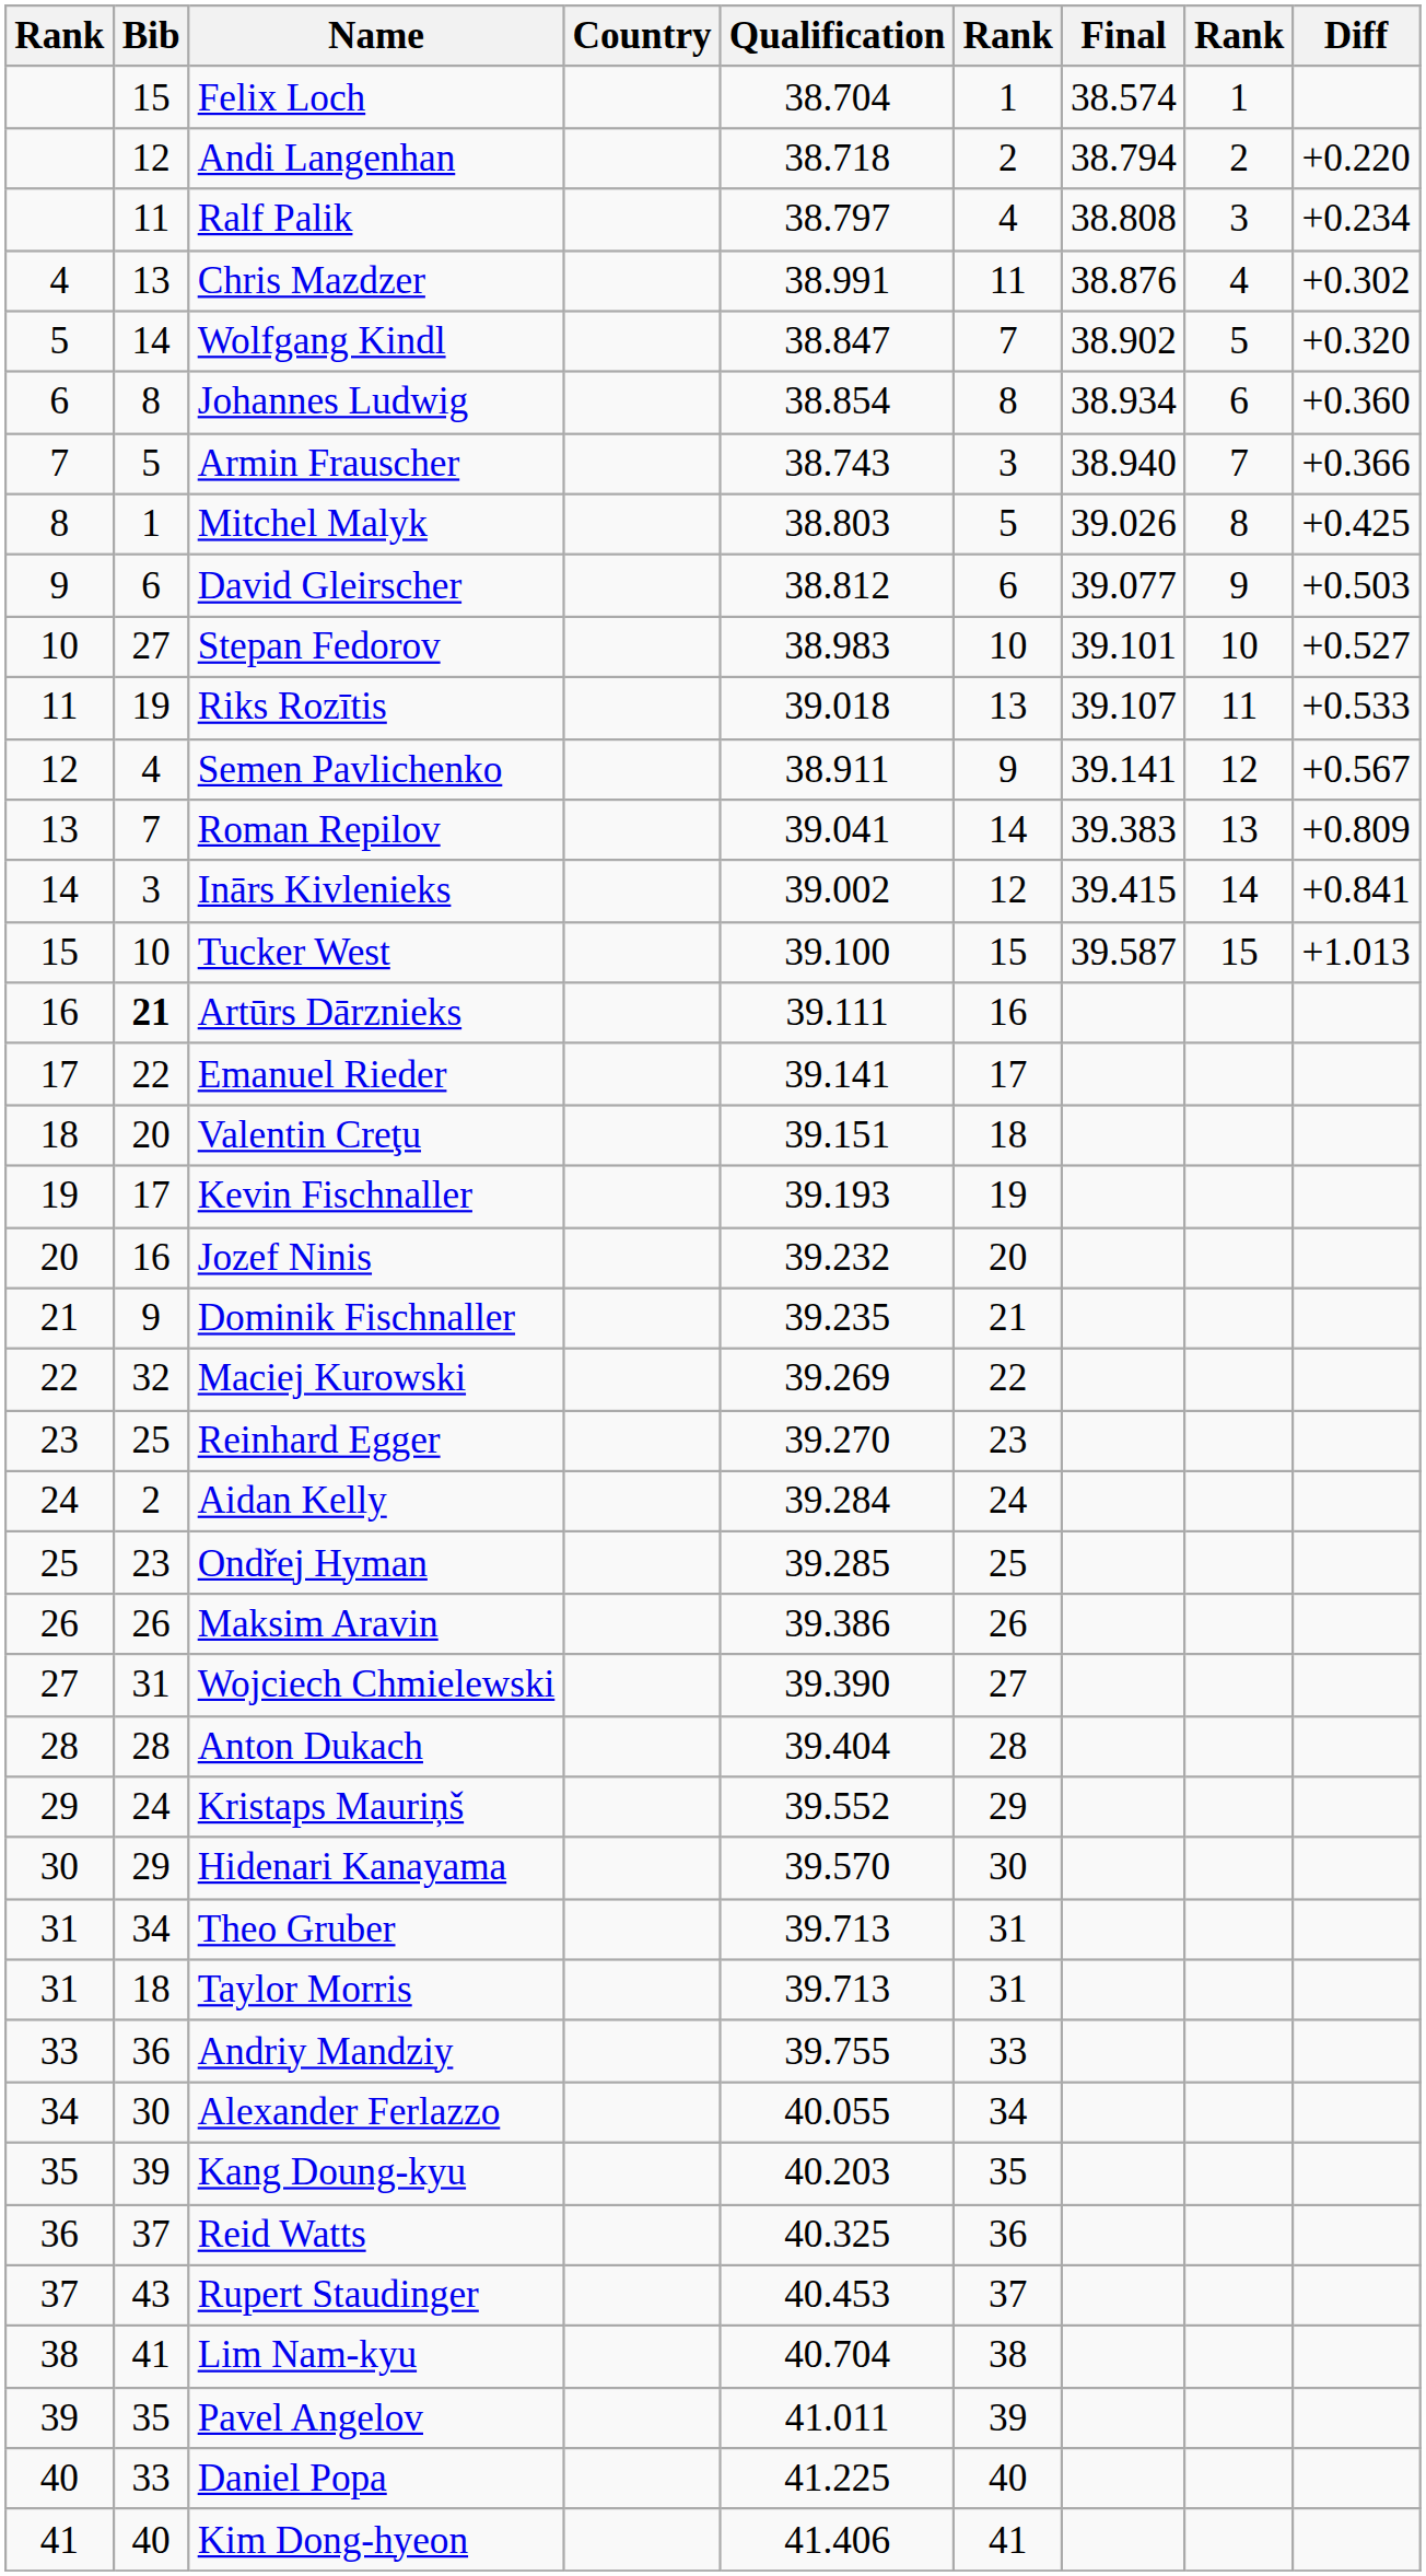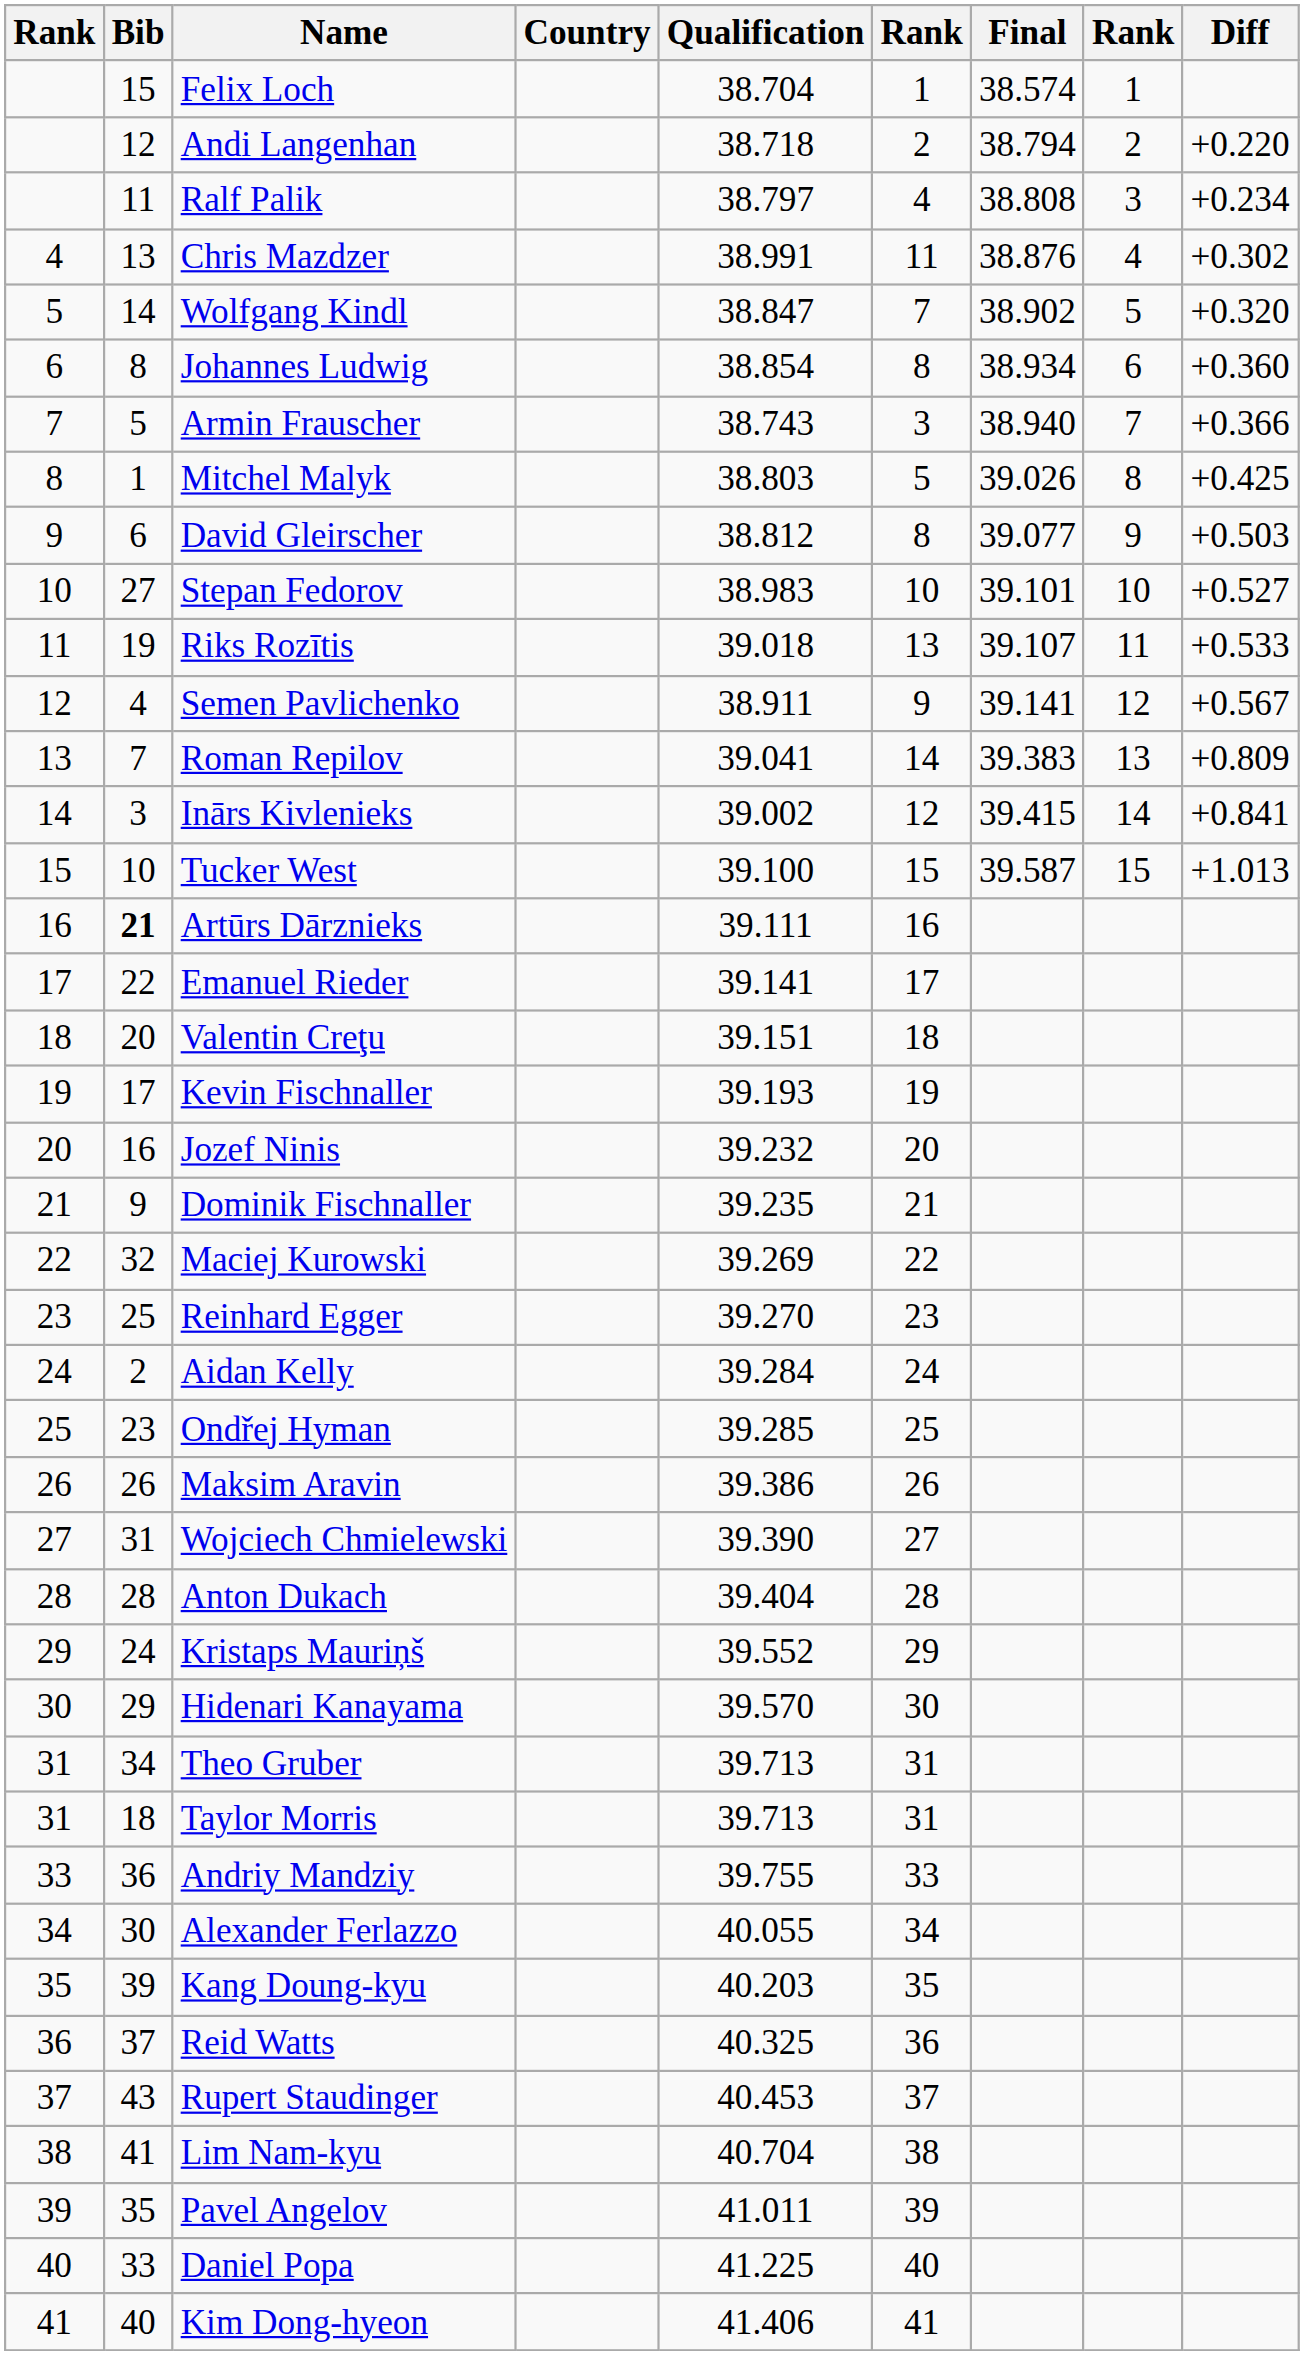 <table class="wikitable sortable" style="text-align:center">
 <tr>
 <th>Rank</th>
 <th>Bib</th>
 <th>Name</th>
 <th>Country</th>
 <th>Qualification</th>
 <th>Rank</th>
 <th>Final</th>
 <th>Rank</th>
 <th>Diff</th>
 </tr>
 <tr>
 <td></td>
 <td>15</td>
 <td align=left><a href='#'>Felix Loch</a></td>
 <td align=left></td>
 <td>38.704</td>
 <td>1</td>
 <td>38.574</td>
 <td>1</td>
 <td></td>
 </tr>
 <tr>
 <td></td>
 <td>12</td>
 <td align=left><a href='#'>Andi Langenhan</a></td>
 <td align=left></td>
 <td>38.718</td>
 <td>2</td>
 <td>38.794</td>
 <td>2</td>
 <td>+0.220</td>
 </tr>
 <tr>
 <td></td>
 <td>11</td>
 <td align=left><a href='#'>Ralf Palik</a></td>
 <td align=left></td>
 <td>38.797</td>
 <td>4</td>
 <td>38.808</td>
 <td>3</td>
 <td>+0.234</td>
 </tr>
 <tr>
 <td>4</td>
 <td>13</td>
 <td align=left><a href='#'>Chris Mazdzer</a></td>
 <td align=left></td>
 <td>38.991</td>
 <td>11</td>
 <td>38.876</td>
 <td>4</td>
 <td>+0.302</td>
 </tr>
 <tr>
 <td>5</td>
 <td>14</td>
 <td align=left><a href='#'>Wolfgang Kindl</a></td>
 <td align=left></td>
 <td>38.847</td>
 <td>7</td>
 <td>38.902</td>
 <td>5</td>
 <td>+0.320</td>
 </tr>
 <tr>
 <td>6</td>
 <td>8</td>
 <td align=left><a href='#'>Johannes Ludwig</a></td>
 <td align=left></td>
 <td>38.854</td>
 <td>8</td>
 <td>38.934</td>
 <td>6</td>
 <td>+0.360</td>
 </tr>
 <tr>
 <td>7</td>
 <td>5</td>
 <td align=left><a href='#'>Armin Frauscher</a></td>
 <td align=left></td>
 <td>38.743</td>
 <td>3</td>
 <td>38.940</td>
 <td>7</td>
 <td>+0.366</td>
 </tr>
 <tr>
 <td>8</td>
 <td>1</td>
 <td align=left><a href='#'>Mitchel Malyk</a></td>
 <td align=left></td>
 <td>38.803</td>
 <td>5</td>
 <td>39.026</td>
 <td>8</td>
 <td>+0.425</td>
 </tr>
 <tr>
 <td>9</td>
 <td>6</td>
 <td align=left><a href='#'>David Gleirscher</a></td>
 <td align=left></td>
 <td>38.812</td>
-<td>6</td>
+<td>8</td>
 <td>39.077</td>
 <td>9</td>
 <td>+0.503</td>
 </tr>
 <tr>
 <td>10</td>
 <td>27</td>
 <td align=left><a href='#'>Stepan Fedorov</a></td>
 <td align=left></td>
 <td>38.983</td>
 <td>10</td>
 <td>39.101</td>
 <td>10</td>
 <td>+0.527</td>
 </tr>
 <tr>
 <td>11</td>
 <td>19</td>
 <td align=left><a href='#'>Riks Rozītis</a></td>
 <td align=left></td>
 <td>39.018</td>
 <td>13</td>
 <td>39.107</td>
 <td>11</td>
 <td>+0.533</td>
 </tr>
 <tr>
 <td>12</td>
 <td>4</td>
 <td align=left><a href='#'>Semen Pavlichenko</a></td>
 <td align=left></td>
 <td>38.911</td>
 <td>9</td>
 <td>39.141</td>
 <td>12</td>
 <td>+0.567</td>
 </tr>
 <tr>
 <td>13</td>
 <td>7</td>
 <td align=left><a href='#'>Roman Repilov</a></td>
 <td align=left></td>
 <td>39.041</td>
 <td>14</td>
 <td>39.383</td>
 <td>13</td>
 <td>+0.809</td>
 </tr>
 <tr>
 <td>14</td>
 <td>3</td>
 <td align=left><a href='#'>Inārs Kivlenieks</a></td>
 <td align=left></td>
 <td>39.002</td>
 <td>12</td>
 <td>39.415</td>
 <td>14</td>
 <td>+0.841</td>
 </tr>
 <tr>
 <td>15</td>
 <td>10</td>
 <td align=left><a href='#'>Tucker West</a></td>
 <td align=left></td>
 <td>39.100</td>
 <td>15</td>
 <td>39.587</td>
 <td>15</td>
 <td>+1.013</td>
 </tr>
 <tr>
 <td>16</td>
 <td><strong>21</strong></td>
 <td align=left><a href='#'>Artūrs Dārznieks</a></td>
 <td align=left></td>
 <td>39.111</td>
 <td>16</td>
 <td></td>
 <td></td>
 <td></td>
 </tr>
 <tr>
 <td>17</td>
 <td>22</td>
 <td align=left><a href='#'>Emanuel Rieder</a></td>
 <td align=left></td>
 <td>39.141</td>
 <td>17</td>
 <td></td>
 <td></td>
 <td></td>
 </tr>
 <tr>
 <td>18</td>
 <td>20</td>
 <td align=left><a href='#'>Valentin Creţu</a></td>
 <td align=left></td>
 <td>39.151</td>
 <td>18</td>
 <td></td>
 <td></td>
 <td></td>
 </tr>
 <tr>
 <td>19</td>
 <td>17</td>
 <td align=left><a href='#'>Kevin Fischnaller</a></td>
 <td align=left></td>
 <td>39.193</td>
 <td>19</td>
 <td></td>
 <td></td>
 <td></td>
 </tr>
 <tr>
 <td>20</td>
 <td>16</td>
 <td align=left><a href='#'>Jozef Ninis</a></td>
 <td align=left></td>
 <td>39.232</td>
 <td>20</td>
 <td></td>
 <td></td>
 <td></td>
 </tr>
 <tr>
 <td>21</td>
 <td>9</td>
 <td align=left><a href='#'>Dominik Fischnaller</a></td>
 <td align=left></td>
 <td>39.235</td>
 <td>21</td>
 <td></td>
 <td></td>
 <td></td>
 </tr>
 <tr>
 <td>22</td>
 <td>32</td>
 <td align=left><a href='#'>Maciej Kurowski</a></td>
 <td align=left></td>
 <td>39.269</td>
 <td>22</td>
 <td></td>
 <td></td>
 <td></td>
 </tr>
 <tr>
 <td>23</td>
 <td>25</td>
 <td align=left><a href='#'>Reinhard Egger</a></td>
 <td align=left></td>
 <td>39.270</td>
 <td>23</td>
 <td></td>
 <td></td>
 <td></td>
 </tr>
 <tr>
 <td>24</td>
 <td>2</td>
 <td align=left><a href='#'>Aidan Kelly</a></td>
 <td align=left></td>
 <td>39.284</td>
 <td>24</td>
 <td></td>
 <td></td>
 <td></td>
 </tr>
 <tr>
 <td>25</td>
 <td>23</td>
 <td align=left><a href='#'>Ondřej Hyman</a></td>
 <td align=left></td>
 <td>39.285</td>
 <td>25</td>
 <td></td>
 <td></td>
 <td></td>
 </tr>
 <tr>
 <td>26</td>
 <td>26</td>
 <td align=left><a href='#'>Maksim Aravin</a></td>
 <td align=left></td>
 <td>39.386</td>
 <td>26</td>
 <td></td>
 <td></td>
 <td></td>
 </tr>
 <tr>
 <td>27</td>
 <td>31</td>
 <td align=left><a href='#'>Wojciech Chmielewski</a></td>
 <td align=left></td>
 <td>39.390</td>
 <td>27</td>
 <td></td>
 <td></td>
 <td></td>
 </tr>
 <tr>
 <td>28</td>
 <td>28</td>
 <td align=left><a href='#'>Anton Dukach</a></td>
 <td align=left></td>
 <td>39.404</td>
 <td>28</td>
 <td></td>
 <td></td>
 <td></td>
 </tr>
 <tr>
 <td>29</td>
 <td>24</td>
 <td align=left><a href='#'>Kristaps Mauriņš</a></td>
 <td align=left></td>
 <td>39.552</td>
 <td>29</td>
 <td></td>
 <td></td>
 <td></td>
 </tr>
 <tr>
 <td>30</td>
 <td>29</td>
 <td align=left><a href='#'>Hidenari Kanayama</a></td>
 <td align=left></td>
 <td>39.570</td>
 <td>30</td>
 <td></td>
 <td></td>
 <td></td>
 </tr>
 <tr>
 <td>31</td>
 <td>34</td>
 <td align=left><a href='#'>Theo Gruber</a></td>
 <td align=left></td>
 <td>39.713</td>
 <td>31</td>
 <td></td>
 <td></td>
 <td></td>
 </tr>
 <tr>
 <td>31</td>
 <td>18</td>
 <td align=left><a href='#'>Taylor Morris</a></td>
 <td align=left></td>
 <td>39.713</td>
 <td>31</td>
 <td></td>
 <td></td>
 <td></td>
 </tr>
 <tr>
 <td>33</td>
 <td>36</td>
 <td align=left><a href='#'>Andriy Mandziy</a></td>
 <td align=left></td>
 <td>39.755</td>
 <td>33</td>
 <td></td>
 <td></td>
 <td></td>
 </tr>
 <tr>
 <td>34</td>
 <td>30</td>
 <td align=left><a href='#'>Alexander Ferlazzo</a></td>
 <td align=left></td>
 <td>40.055</td>
 <td>34</td>
 <td></td>
 <td></td>
 <td></td>
 </tr>
 <tr>
 <td>35</td>
 <td>39</td>
 <td align=left><a href='#'>Kang Doung-kyu</a></td>
 <td align=left></td>
 <td>40.203</td>
 <td>35</td>
 <td></td>
 <td></td>
 <td></td>
 </tr>
 <tr>
 <td>36</td>
 <td>37</td>
 <td align=left><a href='#'>Reid Watts</a></td>
 <td align=left></td>
 <td>40.325</td>
 <td>36</td>
 <td></td>
 <td></td>
 <td></td>
 </tr>
 <tr>
 <td>37</td>
 <td>43</td>
 <td align=left><a href='#'>Rupert Staudinger</a></td>
 <td align=left></td>
 <td>40.453</td>
 <td>37</td>
 <td></td>
 <td></td>
 <td></td>
 </tr>
 <tr>
 <td>38</td>
 <td>41</td>
 <td align=left><a href='#'>Lim Nam-kyu</a></td>
 <td align=left></td>
 <td>40.704</td>
 <td>38</td>
 <td></td>
 <td></td>
 <td></td>
 </tr>
 <tr>
 <td>39</td>
 <td>35</td>
 <td align=left><a href='#'>Pavel Angelov</a></td>
 <td align=left></td>
 <td>41.011</td>
 <td>39</td>
 <td></td>
 <td></td>
 <td></td>
 </tr>
 <tr>
 <td>40</td>
 <td>33</td>
 <td align=left><a href='#'>Daniel Popa</a></td>
 <td align=left></td>
 <td>41.225</td>
 <td>40</td>
 <td></td>
 <td></td>
 <td></td>
 </tr>
 <tr>
 <td>41</td>
 <td>40</td>
 <td align=left><a href='#'>Kim Dong-hyeon</a></td>
 <td align=left></td>
 <td>41.406</td>
 <td>41</td>
 <td></td>
 <td></td>
 <td></td>
 </tr>
 </table>
